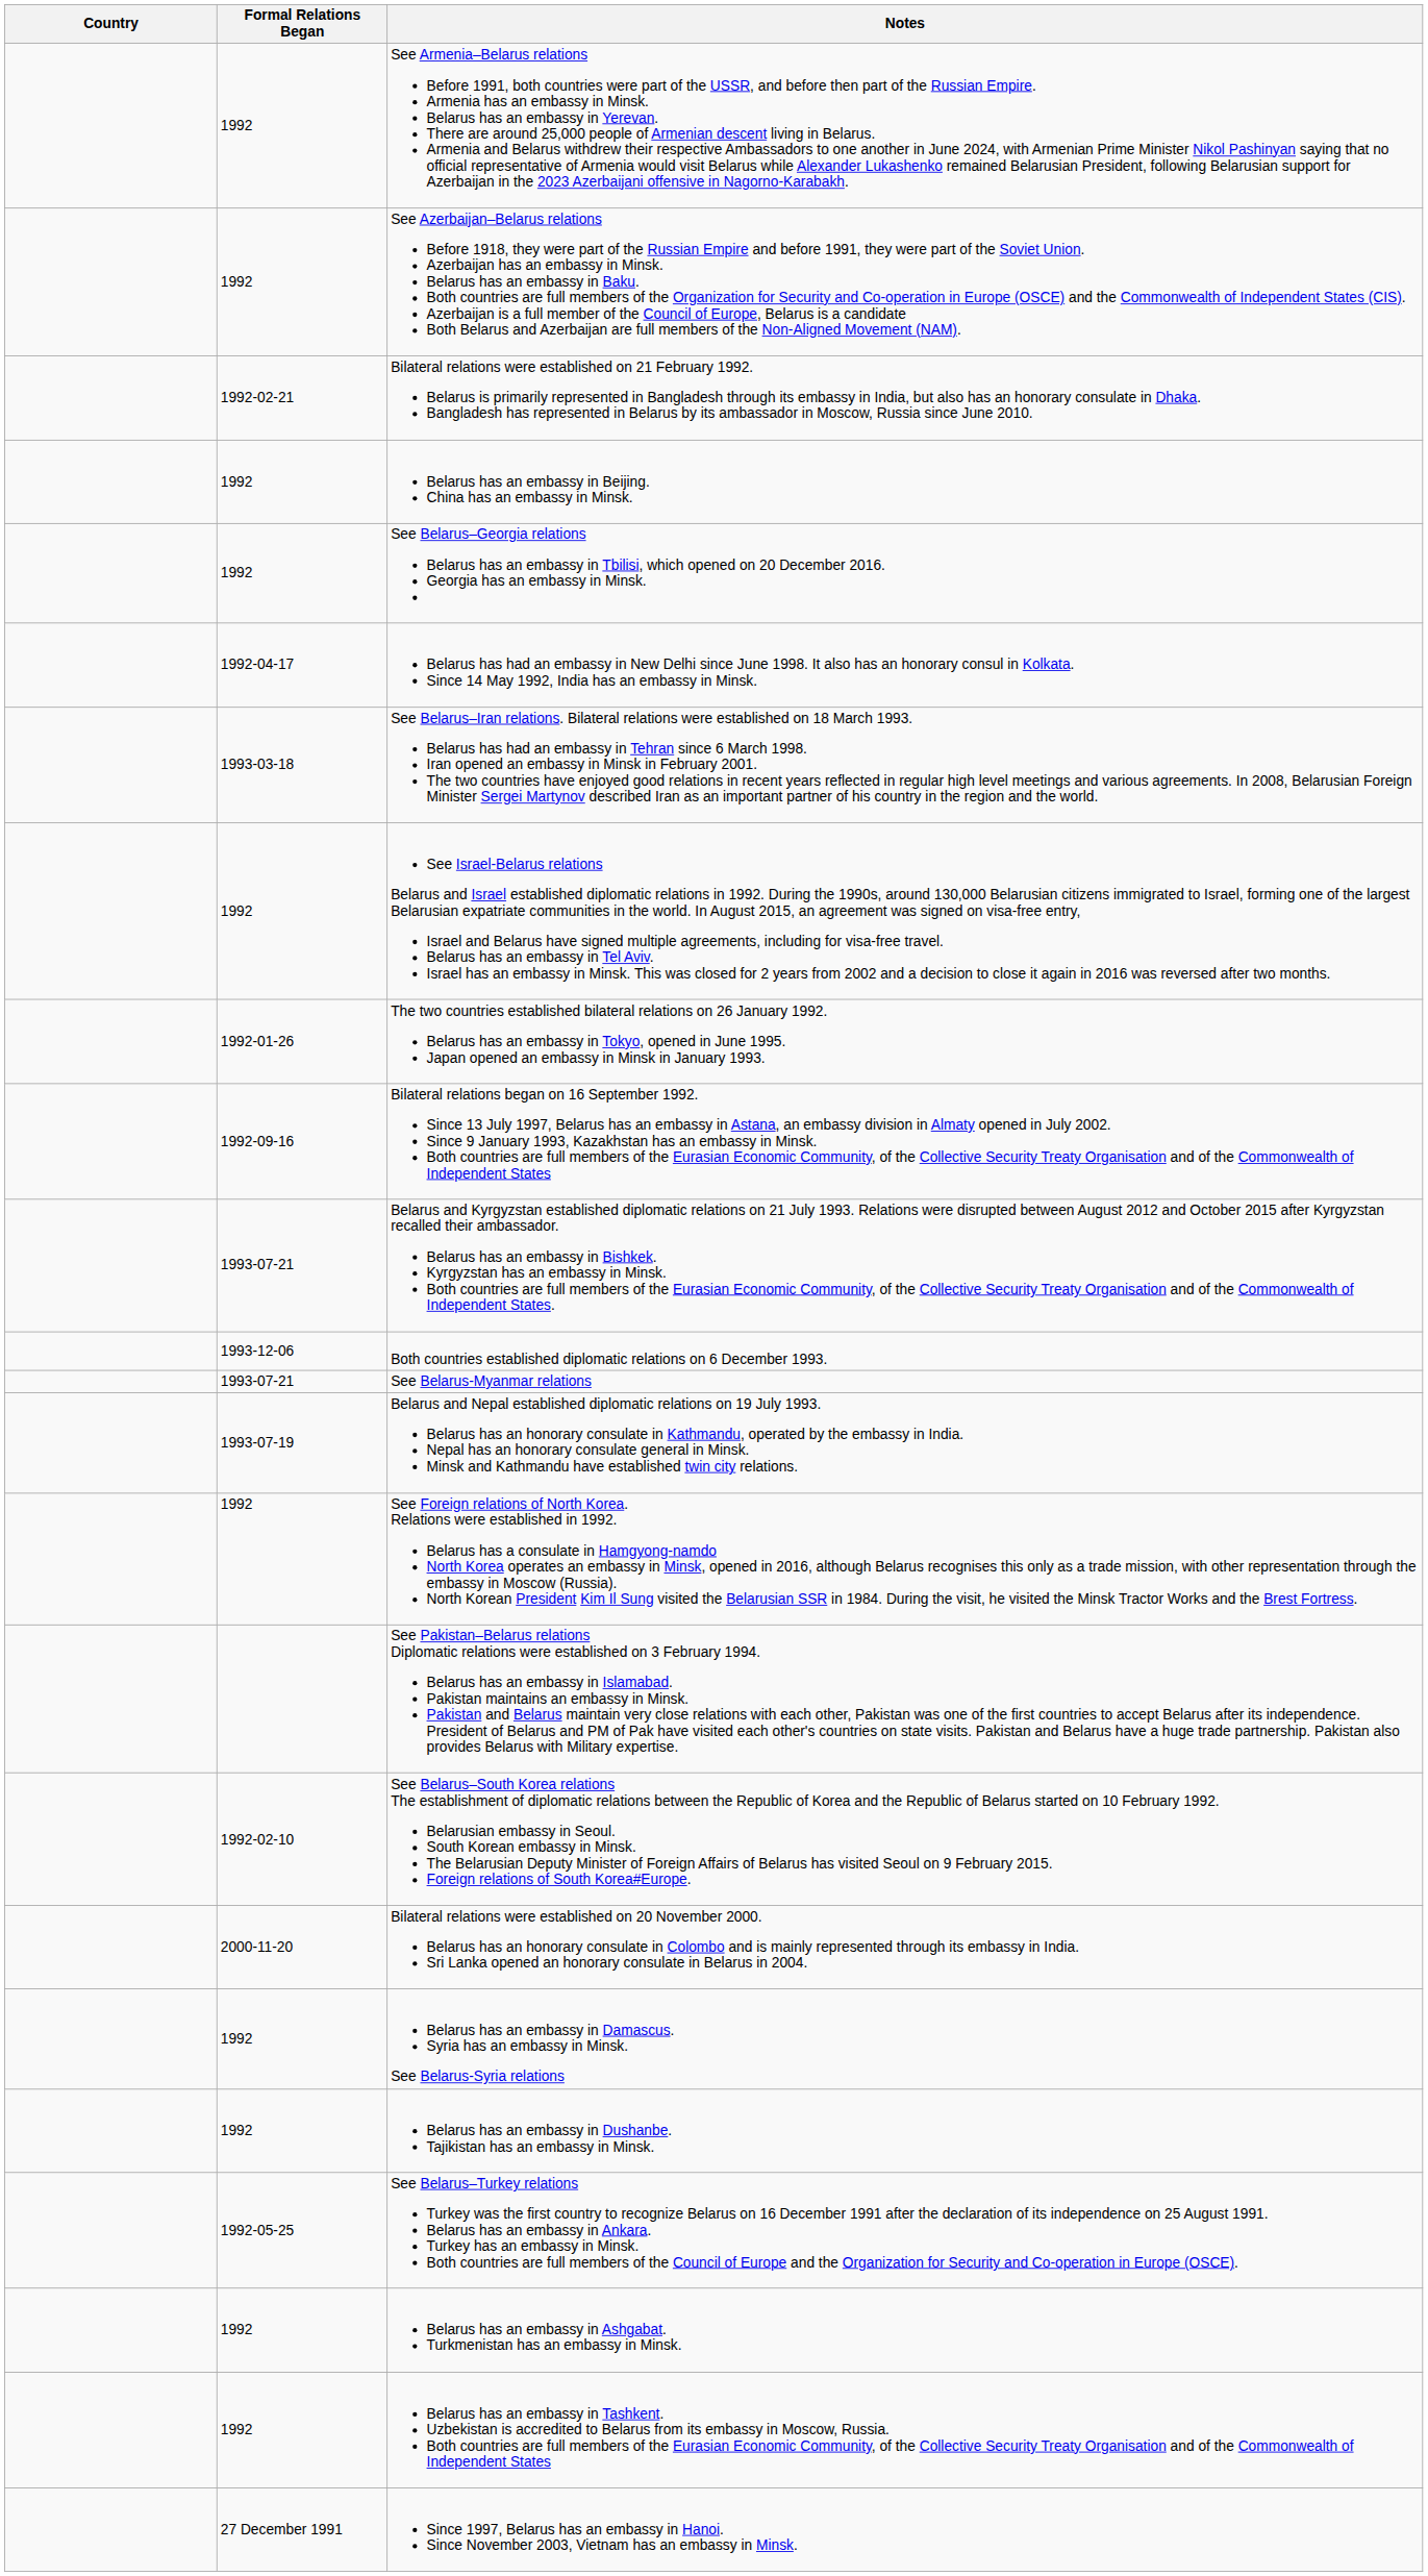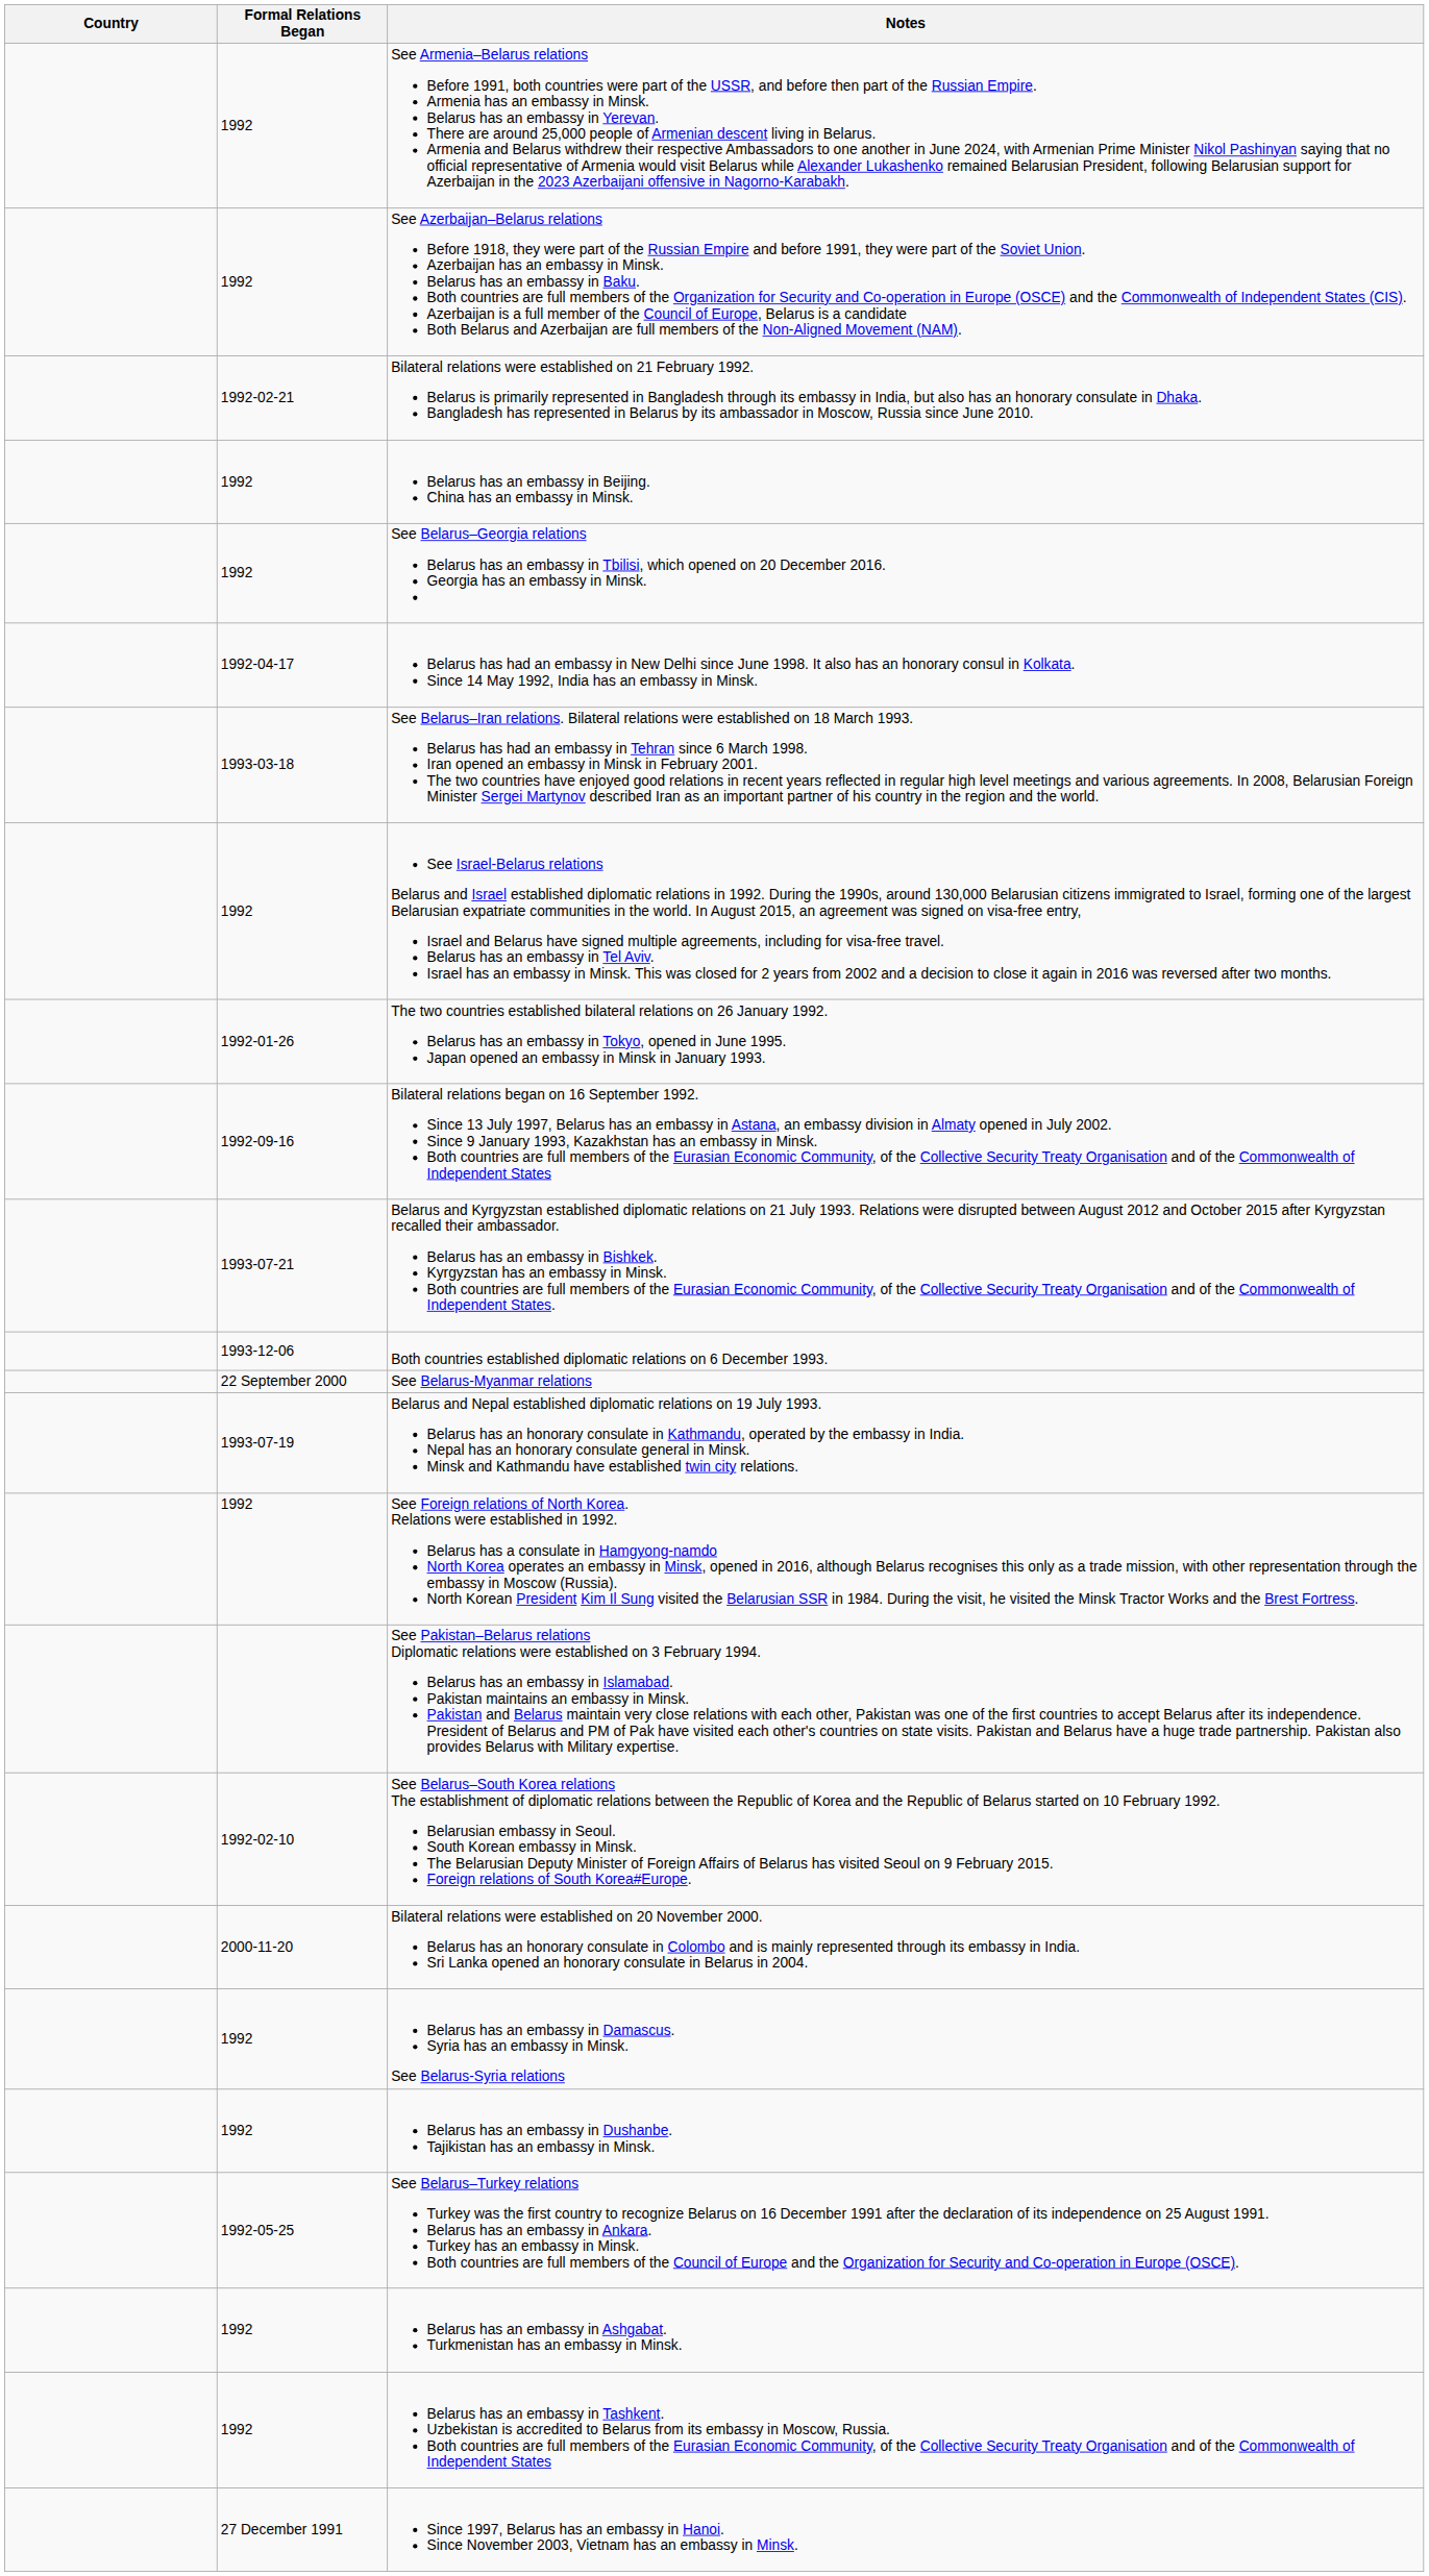 <table class="wikitable sortable" style="width:100%; margin:auto;">
 <tr>
 <th style="width:15%;">Country</th>
 <th style="width:12%;">Formal Relations Began</th>
 <th>Notes</th>
 </tr>
 <tr -valign="top">
 <td></td>
 <td> 1992</td>
 <td>See <a href='#'>Armenia–Belarus relations</a><br><ul><li>Before 1991, both countries were part of the <a href='#'>USSR</a>, and before then part of the <a href='#'>Russian Empire</a>.</li><li>Armenia has an embassy in Minsk.</li><li>Belarus has an embassy in <a href='#'>Yerevan</a>.</li><li>There are around 25,000 people of <a href='#'>Armenian descent</a> living in Belarus.</li><li>Armenia and Belarus withdrew their respective Ambassadors to one another in June 2024, with Armenian Prime Minister <a href='#'>Nikol Pashinyan</a> saying that no official representative of Armenia would visit Belarus while <a href='#'>Alexander Lukashenko</a> remained Belarusian President, following Belarusian support for Azerbaijan in the <a href='#'>2023 Azerbaijani offensive in Nagorno-Karabakh</a>.</li></ul></td>
 </tr>
 <tr -valign="top">
 <td></td>
 <td> 1992</td>
 <td>See <a href='#'>Azerbaijan–Belarus relations</a><br><ul><li>Before 1918, they were part of the <a href='#'>Russian Empire</a> and before 1991, they were part of the <a href='#'>Soviet Union</a>.</li><li>Azerbaijan has an embassy in Minsk.</li><li>Belarus has an embassy in <a href='#'>Baku</a>.</li><li>Both countries are full members of the <a href='#'>Organization for Security and Co-operation in Europe (OSCE)</a> and the <a href='#'>Commonwealth of Independent States (CIS)</a>.</li><li>Azerbaijan is a full member of the <a href='#'>Council of Europe</a>, Belarus is a candidate</li><li>Both Belarus and Azerbaijan are full members of the <a href='#'>Non-Aligned Movement (NAM)</a>.</li></ul></td>
 </tr>
 <tr -valign="top">
 <td></td>
 <td>1992-02-21</td>
 <td>Bilateral relations were established on 21 February 1992.<br><ul><li>Belarus is primarily represented in Bangladesh through its embassy in India, but also has an honorary consulate in <a href='#'>Dhaka</a>.</li><li>Bangladesh has represented in Belarus by its ambassador in Moscow, Russia since June 2010.</li></ul></td>
 </tr>
 <tr -valign="top">
 <td></td>
 <td>1992</td>
 <td><br><ul><li>Belarus has an embassy in Beijing.</li><li>China has an embassy in Minsk.</li></ul></td>
 </tr>
 <tr -valign="top">
 <td></td>
 <td>1992</td>
 <td>See <a href='#'>Belarus–Georgia relations</a><br><ul><li>Belarus has an embassy in <a href='#'>Tbilisi</a>, which opened on 20 December 2016.</li><li>Georgia has an embassy in Minsk.</li><li></li></ul></td>
 </tr>
 <tr -valign="top">
 <td></td>
 <td>1992-04-17</td>
 <td><br><ul><li>Belarus has had an embassy in New Delhi since June 1998. It also has an honorary consul in <a href='#'>Kolkata</a>.</li><li>Since 14 May 1992, India has an embassy in Minsk.</li></ul></td>
 </tr>
 <tr -valign="top">
 <td></td>
 <td>1993-03-18</td>
 <td>See <a href='#'>Belarus–Iran relations</a>. Bilateral relations were established on 18 March 1993.<br><ul><li>Belarus has had an embassy in <a href='#'>Tehran</a> since 6 March 1998.</li><li>Iran opened an embassy in Minsk in February 2001.</li><li>The two countries have enjoyed good relations in recent years reflected in regular high level meetings and various agreements. In 2008, Belarusian Foreign Minister <a href='#'>Sergei Martynov</a> described Iran as an important partner of his country in the region and the world.</li></ul></td>
 </tr>
 <tr -valign="top">
 <td></td>
 <td>1992</td>
 <td><br><ul><li>See <a href='#'>Israel-Belarus relations</a></li></ul>Belarus and <a href='#'>Israel</a> established diplomatic relations in 1992. During the 1990s, around 130,000 Belarusian citizens immigrated to Israel, forming one of the largest Belarusian expatriate communities in the world. In August 2015, an agreement was signed on visa-free entry, <ul><li>Israel and Belarus have signed multiple agreements, including for visa-free travel.</li><li>Belarus has an embassy in <a href='#'>Tel Aviv</a>.</li><li>Israel has an embassy in Minsk. This was closed for 2 years from 2002 and a decision to close it again in 2016 was reversed after two months.</li></ul></td>
 </tr>
 <tr -valign="top">
 <td></td>
 <td>1992-01-26</td>
 <td>The two countries established bilateral relations on 26 January 1992.<br><ul><li>Belarus has an embassy in <a href='#'>Tokyo</a>, opened in June 1995.</li><li>Japan opened an embassy in Minsk in January 1993.</li></ul></td>
 </tr>
 <tr -valign="top">
 <td></td>
 <td>1992-09-16</td>
 <td>Bilateral relations began on 16 September 1992.<br><ul><li>Since 13 July 1997, Belarus has an embassy in <a href='#'>Astana</a>, an embassy division in <a href='#'>Almaty</a> opened in July 2002.</li><li>Since 9 January 1993, Kazakhstan has an embassy in Minsk.</li><li>Both countries are full members of the <a href='#'>Eurasian Economic Community</a>, of the <a href='#'>Collective Security Treaty Organisation</a> and of the <a href='#'>Commonwealth of Independent States</a></li></ul></td>
 </tr>
 <tr -valign="top">
 <td></td>
 <td>1993-07-21</td>
 <td>Belarus and Kyrgyzstan established diplomatic relations on 21 July 1993. Relations were disrupted between August 2012 and October 2015 after Kyrgyzstan recalled their ambassador.<br><ul><li>Belarus has an embassy in <a href='#'>Bishkek</a>.</li><li>Kyrgyzstan has an embassy in Minsk.</li><li>Both countries are full members of the <a href='#'>Eurasian Economic Community</a>, of the <a href='#'>Collective Security Treaty Organisation</a> and of the <a href='#'>Commonwealth of Independent States</a>.</li></ul></td>
 </tr>
 <tr -valign="top">
 <td></td>
 <td>1993-12-06</td>
 <td><br>Both countries established diplomatic relations on 6 December 1993.</td>
 </tr>
 <tr -valign="top">
 <td></td>
-<td>1993-07-21</td>
+<td>22 September 2000</td>
 <td>See <a href='#'>Belarus-Myanmar relations</a></td>
 </tr>
 <tr -valign="top">
 <td></td>
 <td>1993-07-19</td>
 <td>Belarus and Nepal established diplomatic relations on 19 July 1993.<br><ul><li>Belarus has an honorary consulate in <a href='#'>Kathmandu</a>, operated by the embassy in India.</li><li>Nepal has an honorary consulate general in Minsk.</li><li>Minsk and Kathmandu have established <a href='#'>twin city</a> relations.</li></ul></td>
 </tr>
 <tr - valign="top">
 <td></td>
 <td>1992</td>
 <td>See <a href='#'>Foreign relations of North Korea</a>.<br>Relations were established in 1992.<ul><li>Belarus has a consulate in <a href='#'>Hamgyong-namdo</a></li><li><a href='#'>North Korea</a> operates an embassy in <a href='#'>Minsk</a>, opened in 2016, although Belarus recognises this only as a trade mission, with other representation through the embassy in Moscow (Russia).</li><li>North Korean <a href='#'>President</a> <a href='#'>Kim Il Sung</a> visited the <a href='#'>Belarusian SSR</a> in 1984. During the visit, he visited the Minsk Tractor Works and the <a href='#'>Brest Fortress</a>.</li></ul></td>
 </tr>
 <tr -valign="top">
 <td></td>
 <td></td>
 <td>See <a href='#'>Pakistan–Belarus relations</a><br>Diplomatic relations were established on 3 February 1994.<ul><li>Belarus has an embassy in <a href='#'>Islamabad</a>.</li><li>Pakistan maintains an embassy in Minsk.</li><li><a href='#'>Pakistan</a> and <a href='#'>Belarus</a> maintain very close relations with each other, Pakistan was one of the first countries to accept Belarus after its independence. President of Belarus and PM of Pak have visited each other's countries on state visits. Pakistan and Belarus have a huge trade partnership. Pakistan also provides Belarus with Military expertise.</li></ul></td>
 </tr>
 <tr -valign="top">
 <td></td>
 <td>1992-02-10</td>
 <td>See <a href='#'>Belarus–South Korea relations</a><br>The establishment of diplomatic relations between the Republic of Korea and the Republic of Belarus started on 10 February 1992.<ul><li>Belarusian embassy in Seoul.</li><li>South Korean embassy in Minsk.</li><li>The Belarusian Deputy Minister of Foreign Affairs of Belarus has visited Seoul on 9 February 2015.</li><li><a href='#'>Foreign relations of South Korea#Europe</a>.</li></ul></td>
 </tr>
 <tr -valign="top">
 <td></td>
 <td>2000-11-20</td>
 <td>Bilateral relations were established on 20 November 2000.<br><ul><li>Belarus has an honorary consulate in <a href='#'>Colombo</a> and is mainly represented through its embassy in India.</li><li>Sri Lanka opened an honorary consulate in Belarus in 2004.</li></ul></td>
 </tr>
 <tr -valign="top">
 <td></td>
 <td>1992</td>
 <td><br><ul><li>Belarus has an embassy in <a href='#'>Damascus</a>.</li><li>Syria has an embassy in Minsk.</li></ul>See <a href='#'>Belarus-Syria relations</a></td>
 </tr>
 <tr -valign="top">
 <td></td>
 <td>1992</td>
 <td><br><ul><li>Belarus has an embassy in <a href='#'>Dushanbe</a>.</li><li>Tajikistan has an embassy in Minsk.</li></ul></td>
 </tr>
 <tr -valign="top">
 <td></td>
 <td>1992-05-25</td>
 <td>See <a href='#'>Belarus–Turkey relations</a><br><ul><li>Turkey was the first country to recognize Belarus on 16 December 1991 after the declaration of its independence on 25 August 1991.</li><li>Belarus has an embassy in <a href='#'>Ankara</a>.</li><li>Turkey has an embassy in Minsk.</li><li>Both countries are full members of the <a href='#'>Council of Europe</a> and the <a href='#'>Organization for Security and Co-operation in Europe (OSCE)</a>.</li></ul></td>
 </tr>
 <tr -valign="top">
 <td></td>
 <td>1992</td>
 <td><br><ul><li>Belarus has an embassy in <a href='#'>Ashgabat</a>.</li><li>Turkmenistan has an embassy in Minsk.</li></ul></td>
 </tr>
 <tr -valign="top">
 <td></td>
 <td>1992</td>
 <td><br><ul><li>Belarus has an embassy in <a href='#'>Tashkent</a>.</li><li>Uzbekistan is accredited to Belarus from its embassy in Moscow, Russia.</li><li>Both countries are full members of the <a href='#'>Eurasian Economic Community</a>, of the <a href='#'>Collective Security Treaty Organisation</a> and of the <a href='#'>Commonwealth of Independent States</a></li></ul></td>
 </tr>
 <tr -valign="top">
 <td></td>
 <td> 27 December 1991</td>
 <td><br><ul><li>Since 1997, Belarus has an embassy in <a href='#'>Hanoi</a>.</li><li>Since November 2003, Vietnam has an embassy in <a href='#'>Minsk</a>.</li></ul></td>
 </tr>
 </table>
